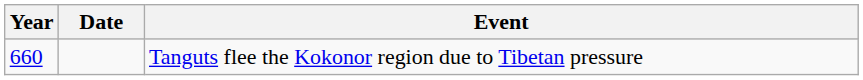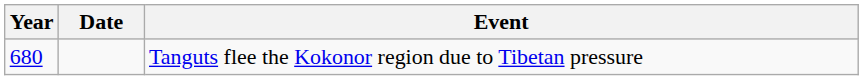 <table class="wikitable" width="100%">
 <tr>
 <th style="width:6%">Year</th>
 <th style="width:10%">Date</th>
 <th>Event</th>
 </tr>
 <tr>
-<td><a href='#'>660</a></td>
+<td><a href='#'>680</a></td>
 <td></td>
 <td><a href='#'>Tanguts</a> flee the <a href='#'>Kokonor</a> region due to <a href='#'>Tibetan</a> pressure</td>
 </tr>
 </table>
